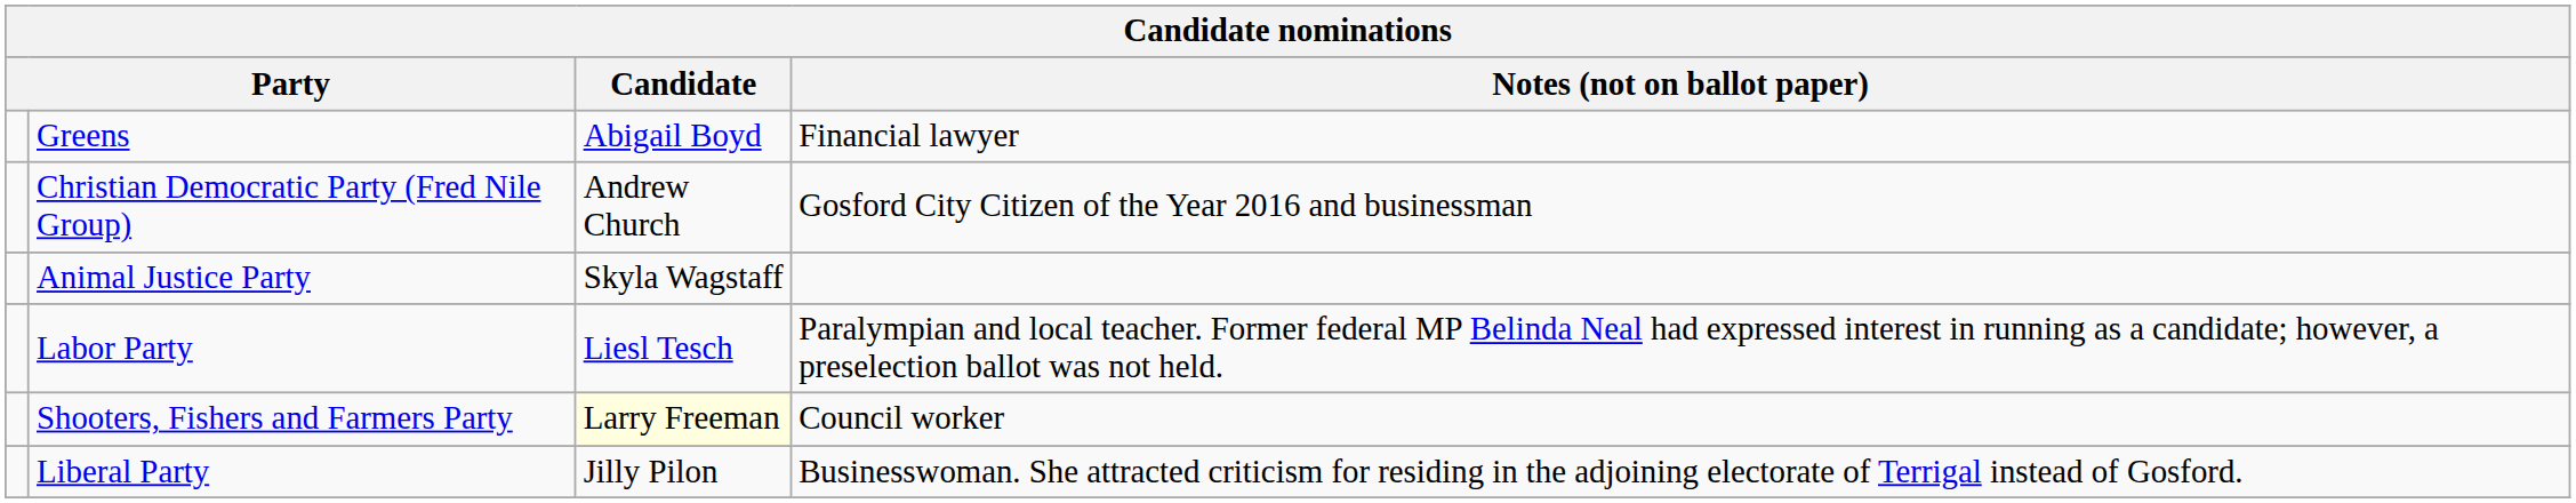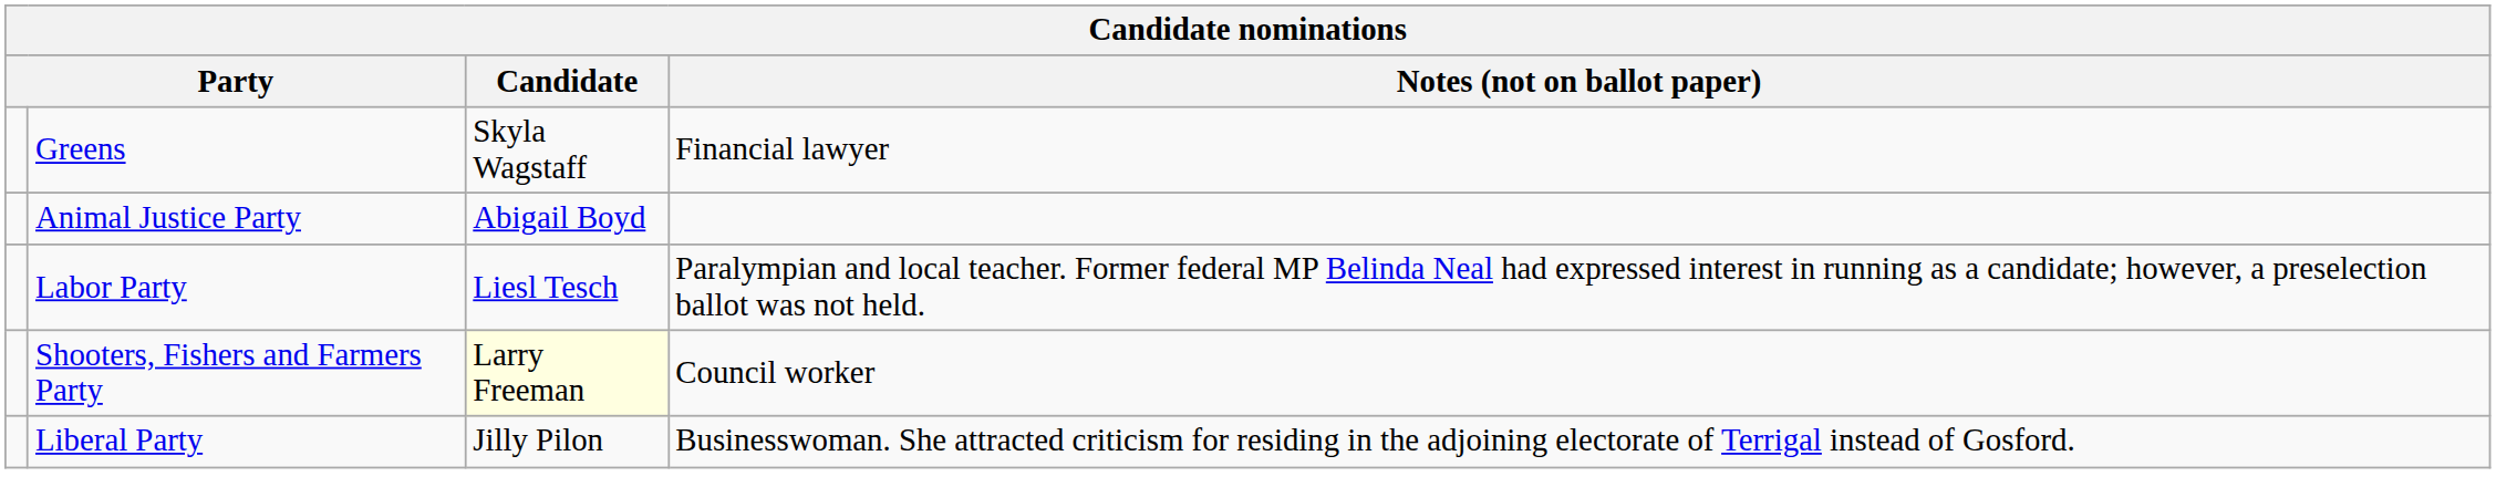 <table class="wikitable">
 <tr>
 <th colspan=4>Candidate nominations</th>
 </tr>
 <tr>
 <th colspan=2>Party</th>
 <th>Candidate</th>
 <th>Notes (not on ballot paper)</th>
 </tr>
 <tr>
 <td> </td>
 <td><a href='#'>Greens</a></td>
-<td><a href='#'>Abigail Boyd</a></td>
+<td>Skyla Wagstaff</td>
 <td>Financial lawyer</td>
 </tr>
 <tr>
 <td> </td>
-<td><a href='#'>Christian Democratic Party (Fred Nile Group)</a></td>
-<td>Andrew Church</td>
-<td>Gosford City Citizen of the Year 2016 and businessman</td>
-</tr>
-<tr>
-<td> </td>
 <td><a href='#'>Animal Justice Party</a></td>
-<td>Skyla Wagstaff</td>
+<td><a href='#'>Abigail Boyd</a></td>
 <td></td>
 </tr>
 <tr>
 <td> </td>
 <td><a href='#'>Labor Party</a></td>
 <td><a href='#'>Liesl Tesch</a></td>
 <td>Paralympian and local teacher. Former federal MP <a href='#'>Belinda Neal</a> had expressed interest in running as a candidate; however, a preselection ballot was not held.</td>
 </tr>
 <tr>
 <td> </td>
 <td><a href='#'>Shooters, Fishers and Farmers Party</a></td>
 <td style="background: lightyellow;">Larry Freeman</td>
 <td>Council worker</td>
 </tr>
 <tr>
 <td> </td>
 <td><a href='#'>Liberal Party</a></td>
 <td>Jilly Pilon</td>
 <td>Businesswoman. She attracted criticism for residing in the adjoining electorate of <a href='#'>Terrigal</a> instead of Gosford.</td>
 </tr>
 </table>
